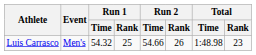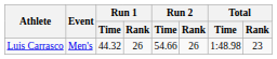 <table class="wikitable" style="font-size:90%">
 <tr>
 <th rowspan="2">Athlete</th>
 <th rowspan="2">Event</th>
 <th colspan="2">Run 1</th>
 <th colspan="2">Run 2</th>
 <th colspan="2">Total</th>
 </tr>
 <tr>
 <th>Time</th>
 <th>Rank</th>
 <th>Time</th>
 <th>Rank</th>
 <th>Time</th>
 <th>Rank</th>
 </tr>
 <tr align="center">
 <td align="left"><a href='#'>Luis Carrasco</a></td>
 <td align="left"><a href='#'>Men's</a></td>
-<td>54.32</td>
-<td>25</td>
+<td>44.32</td>
+<td>26</td>
 <td>54.66</td>
 <td>26</td>
 <td>1:48.98</td>
 <td>23</td>
 </tr>
 </table>
